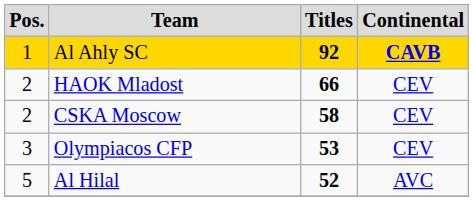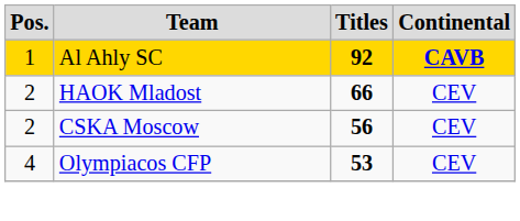 <table class="wikitable" style="text-align: center;">
 <tr>
 <th style="background:#DCDCDC;width:0.5em">Pos.</th>
 <th style="background:#DCDCDC;width:12em">Team</th>
 <th style="background:#DCDCDC;width:1em">Titles</th>
 <th style="background:#DCDCDC;width:1em">Continental</th>
 </tr>
 <tr style="background:#ffd700;">
 <td align=center>1</td>
 <td align=left>  Al Ahly SC</td>
 <td align=center><strong>92</strong></td>
 <td align=center><strong><a href='#'>CAVB</a></strong></td>
 </tr>
 <tr>
 <td align=center>2</td>
 <td align=left> <a href='#'>HAOK Mladost</a></td>
 <td align=center><strong>66</strong></td>
 <td align=center><a href='#'>CEV</a></td>
 </tr>
 <tr>
 <td align=center>2</td>
 <td align=left> <a href='#'>CSKA Moscow</a></td>
-<td align=center><strong>58</strong></td>
+<td align=center><strong>56</strong></td>
 <td><a href='#'>CEV</a></td>
 </tr>
 <tr>
-<td align=center>3</td>
+<td align=center>4</td>
 <td align=left> <a href='#'>Olympiacos CFP</a></td>
 <td align=center><strong>53</strong></td>
 <td align=center><a href='#'>CEV</a></td>
 </tr>
 <tr>
-<td align=center>5</td>
-<td align=left> <a href='#'>Al Hilal</a></td>
-<td align=center><strong>52</strong></td>
-<td align=center><a href='#'>AVC</a></td>
-</tr>
-<tr>
 </tr>
 </table>
